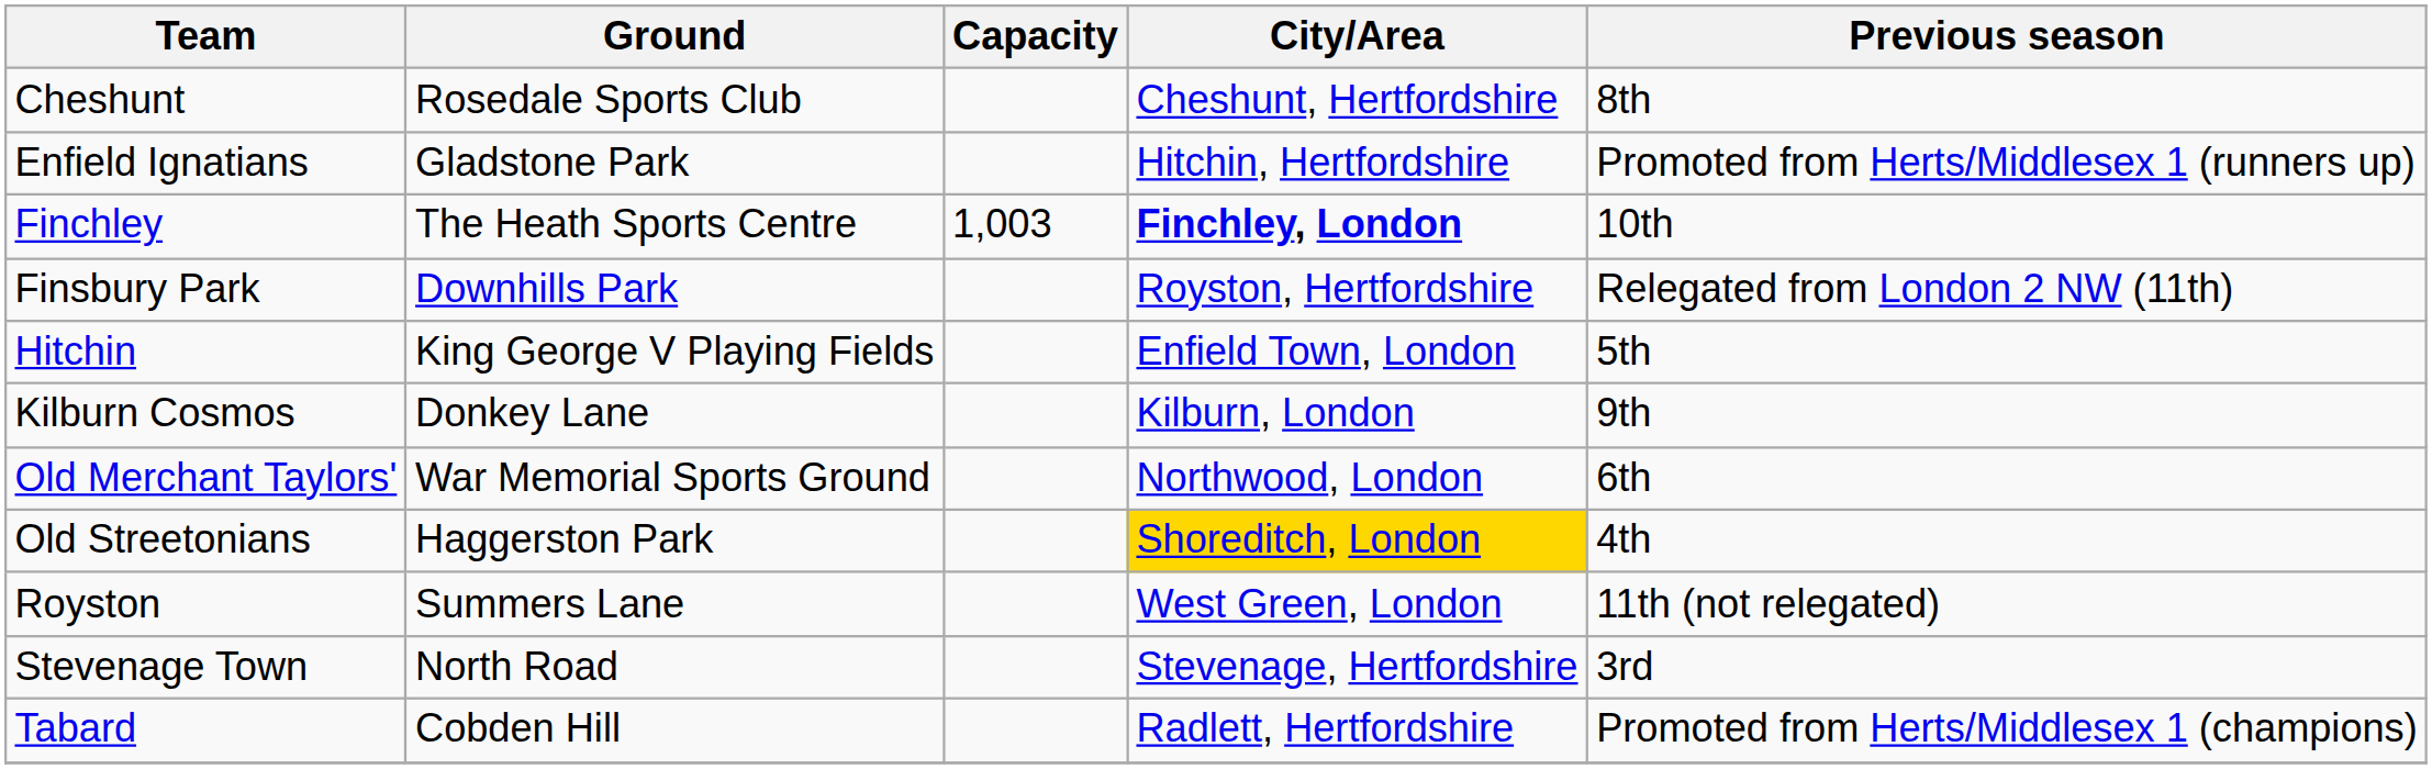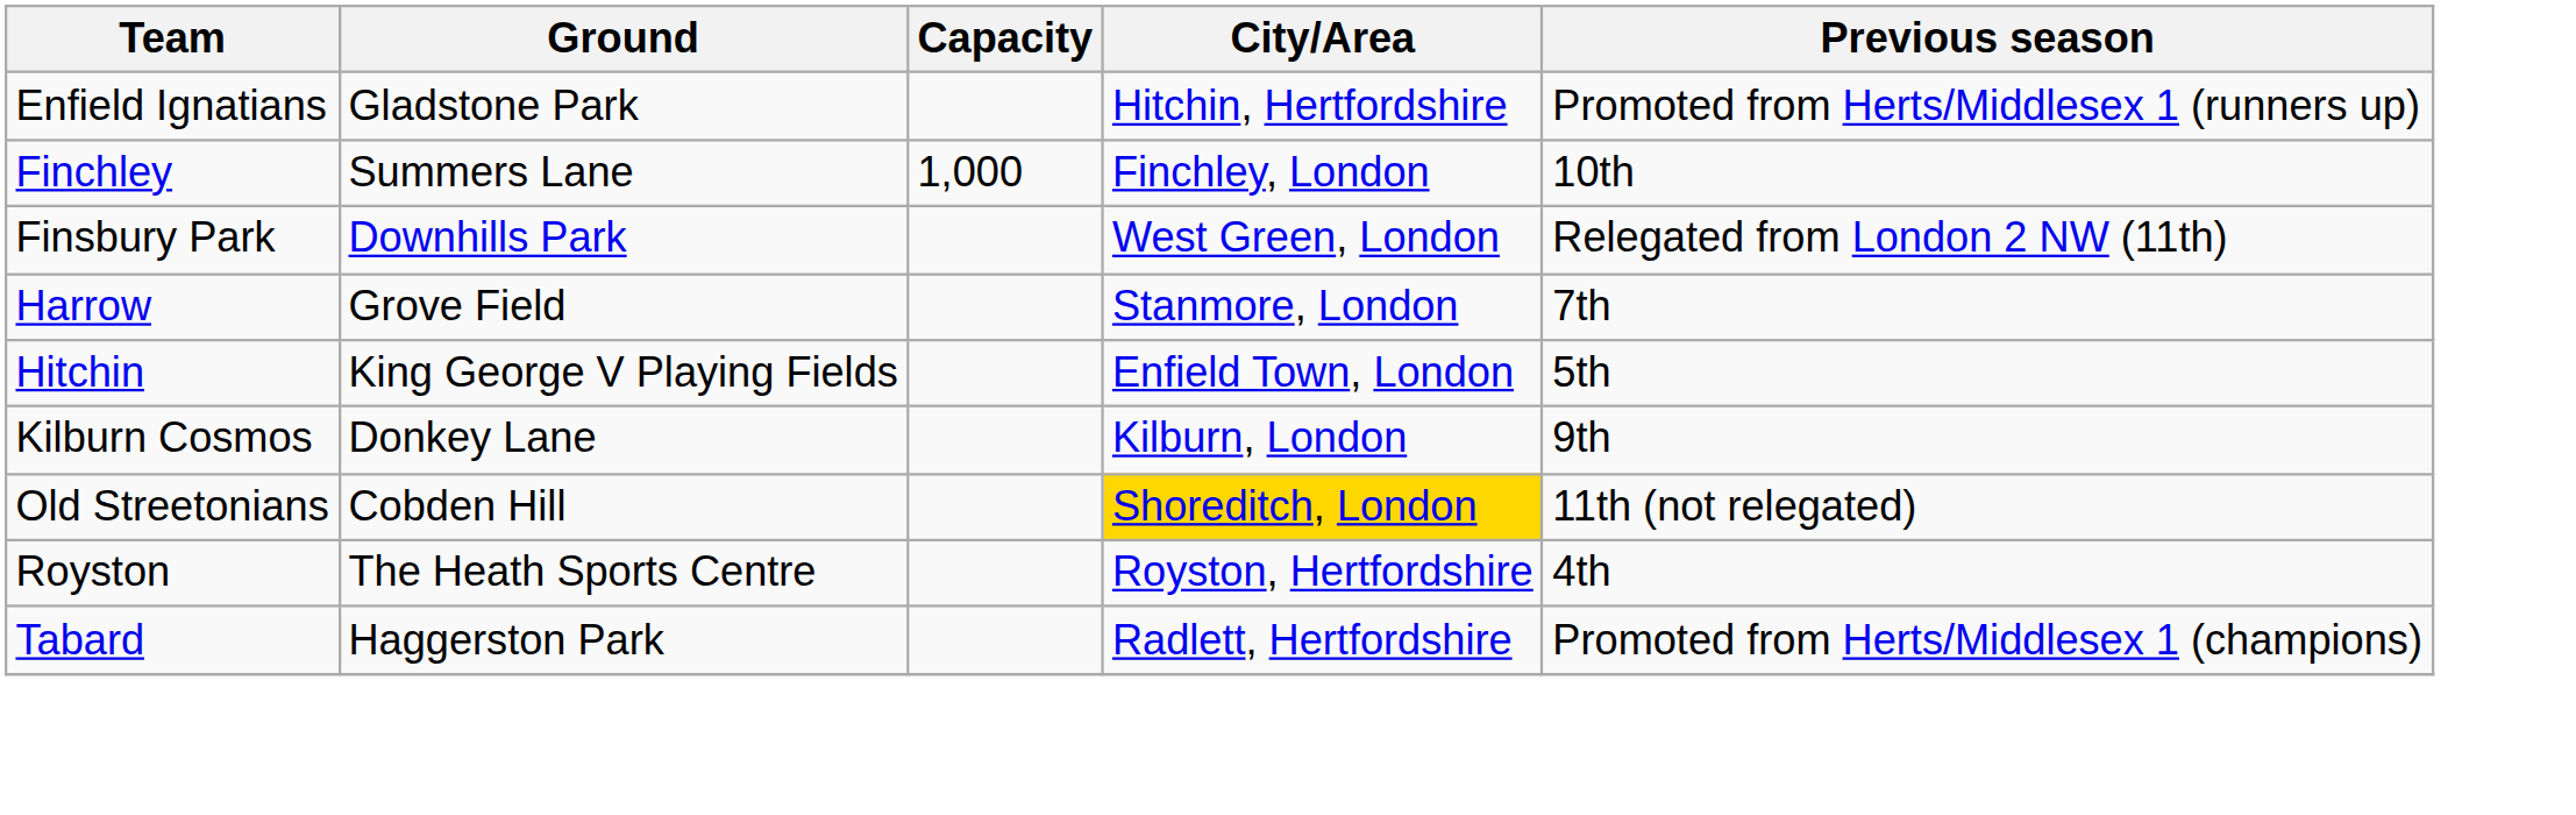 <table class="wikitable sortable">
 <tr>
 <th>Team</th>
 <th>Ground</th>
 <th>Capacity</th>
 <th>City/Area</th>
 <th>Previous season</th>
-</tr>
-<tr>
-<td>Cheshunt</td>
-<td>Rosedale Sports Club</td>
-<td></td>
-<td><a href='#'>Cheshunt</a>, <a href='#'>Hertfordshire</a></td>
-<td>8th</td>
 </tr>
 <tr>
 <td>Enfield Ignatians</td>
 <td>Gladstone Park</td>
 <td></td>
 <td><a href='#'>Hitchin</a>, <a href='#'>Hertfordshire</a></td>
 <td>Promoted from <a href='#'>Herts/Middlesex 1</a> (runners up)</td>
 </tr>
 <tr>
 <td><a href='#'>Finchley</a></td>
-<td>The Heath Sports Centre</td>
-<td>1,003</td>
-<td><strong><a href='#'>Finchley</a>, <a href='#'>London</a></strong></td>
+<td>Summers Lane</td>
+<td>1,000</td>
+<td><a href='#'>Finchley</a>, <a href='#'>London</a></td>
 <td>10th</td>
 </tr>
 <tr>
 <td>Finsbury Park</td>
 <td><a href='#'>Downhills Park</a></td>
 <td></td>
-<td><a href='#'>Royston</a>, <a href='#'>Hertfordshire</a></td>
+<td><a href='#'>West Green</a>, <a href='#'>London</a></td>
 <td>Relegated from <a href='#'>London 2 NW</a> (11th)</td>
+</tr>
+<tr>
+<td><a href='#'>Harrow</a></td>
+<td>Grove Field</td>
+<td></td>
+<td><a href='#'>Stanmore</a>, <a href='#'>London</a></td>
+<td>7th</td>
 </tr>
 <tr>
 <td><a href='#'>Hitchin</a></td>
 <td>King George V Playing Fields</td>
 <td></td>
 <td><a href='#'>Enfield Town</a>, <a href='#'>London</a></td>
 <td>5th</td>
 </tr>
 <tr>
 <td>Kilburn Cosmos</td>
 <td>Donkey Lane</td>
 <td></td>
 <td><a href='#'>Kilburn</a>, <a href='#'>London</a></td>
 <td>9th</td>
 </tr>
 <tr>
-<td><a href='#'>Old Merchant Taylors'</a></td>
-<td>War Memorial Sports Ground</td>
+<td>Old Streetonians</td>
+<td>Cobden Hill</td>
 <td></td>
-<td><a href='#'>Northwood</a>, <a href='#'>London</a></td>
-<td>6th</td>
+<td style="background: gold;"><a href='#'>Shoreditch</a>, <a href='#'>London</a></td>
+<td>11th (not relegated)</td>
 </tr>
 <tr>
-<td>Old Streetonians</td>
-<td>Haggerston Park</td>
+<td>Royston</td>
+<td>The Heath Sports Centre</td>
 <td></td>
-<td style="background: gold;"><a href='#'>Shoreditch</a>, <a href='#'>London</a></td>
+<td><a href='#'>Royston</a>, <a href='#'>Hertfordshire</a></td>
 <td>4th</td>
 </tr>
 <tr>
-<td>Royston</td>
-<td>Summers Lane</td>
-<td></td>
-<td><a href='#'>West Green</a>, <a href='#'>London</a></td>
-<td>11th (not relegated)</td>
-</tr>
-<tr>
-<td>Stevenage Town</td>
-<td>North Road</td>
-<td></td>
-<td><a href='#'>Stevenage</a>, <a href='#'>Hertfordshire</a></td>
-<td>3rd</td>
-</tr>
-<tr>
 <td><a href='#'>Tabard</a></td>
-<td>Cobden Hill</td>
+<td>Haggerston Park</td>
 <td></td>
 <td><a href='#'>Radlett</a>, <a href='#'>Hertfordshire</a></td>
 <td>Promoted from <a href='#'>Herts/Middlesex 1</a> (champions)</td>
 </tr>
 <tr>
 </tr>
 </table>
